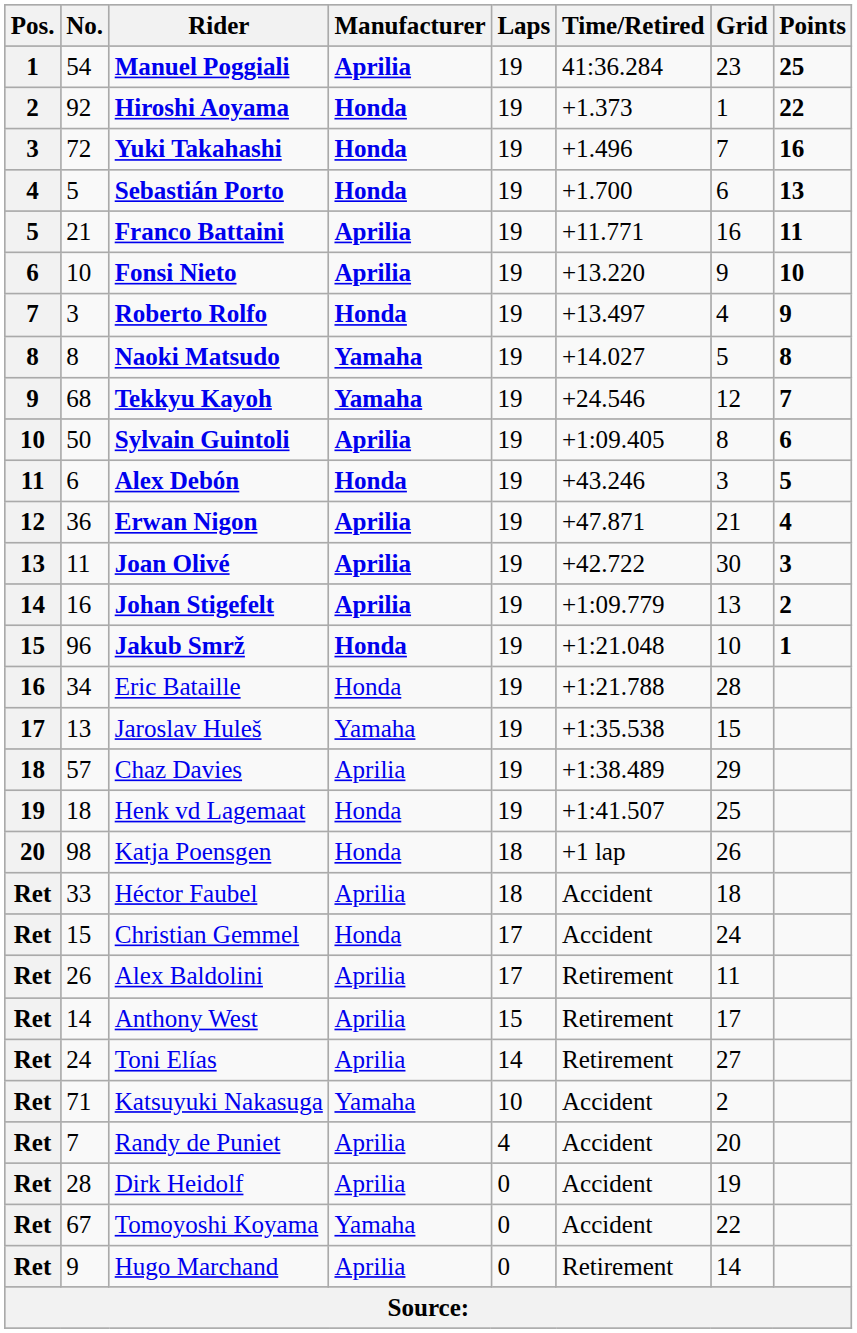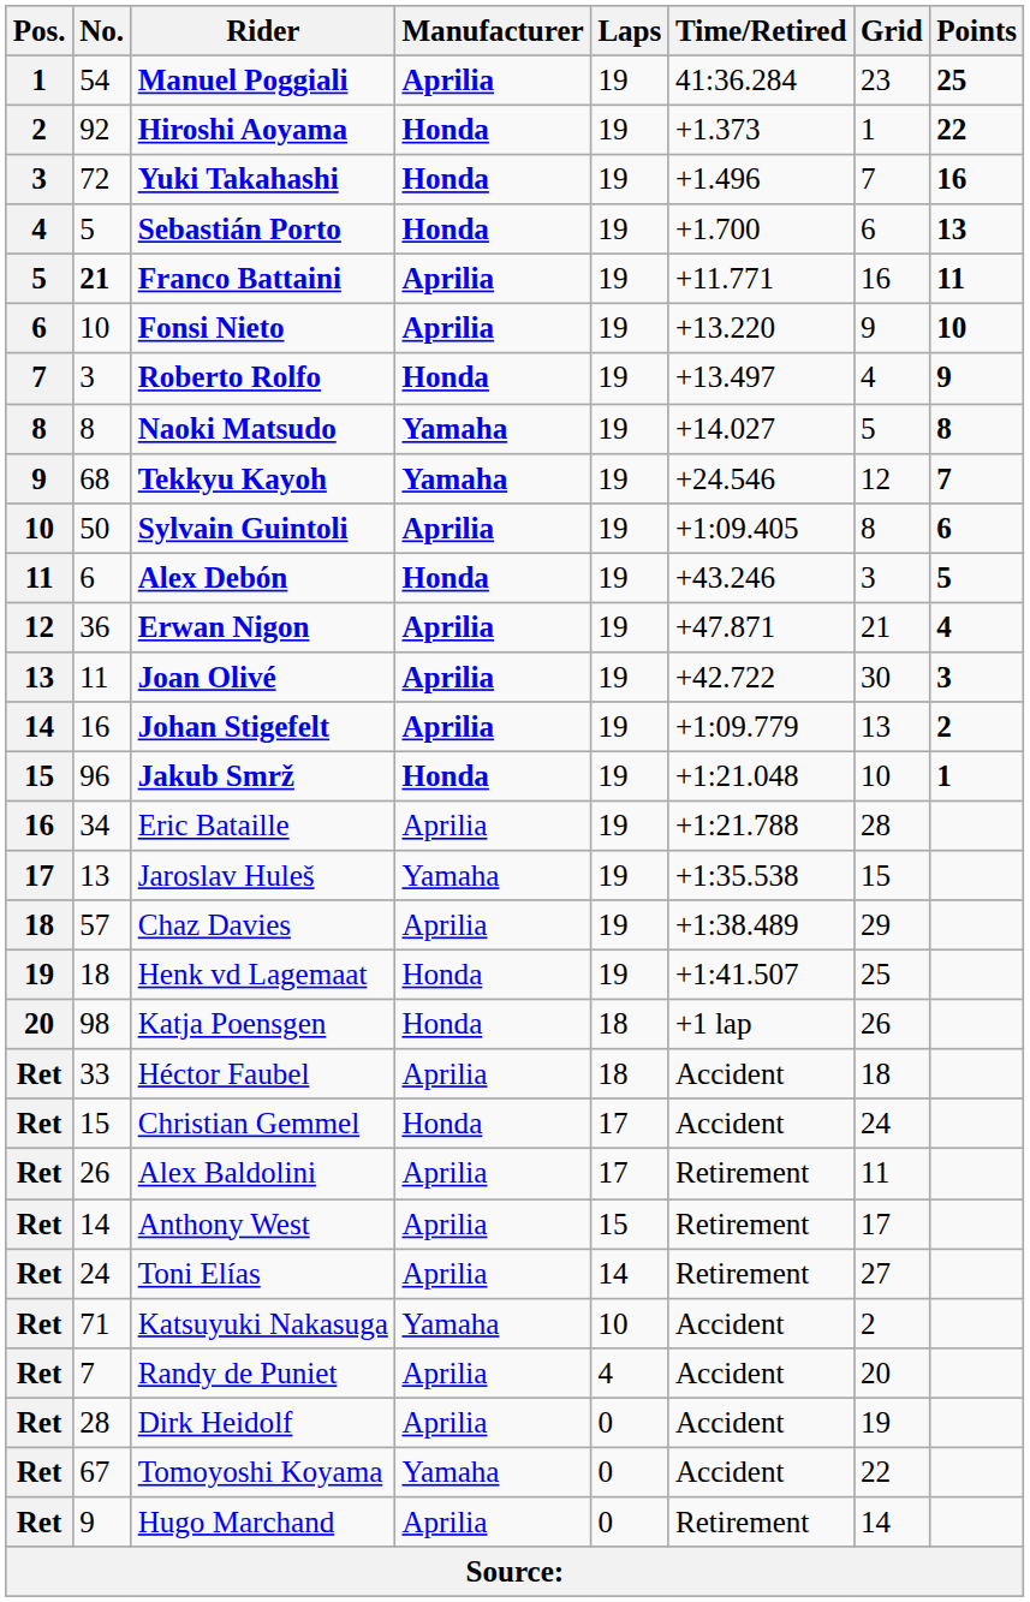 <table class="wikitable" style="font-size: 95%;">
 <tr>
 <th>Pos.</th>
 <th>No.</th>
 <th>Rider</th>
 <th>Manufacturer</th>
 <th>Laps</th>
 <th>Time/Retired</th>
 <th>Grid</th>
 <th>Points</th>
 </tr>
 <tr>
 <th>1</th>
 <td>54</td>
 <td> <strong><a href='#'>Manuel Poggiali</a></strong></td>
 <td><strong><a href='#'>Aprilia</a></strong></td>
 <td>19</td>
 <td>41:36.284</td>
 <td>23</td>
 <td><strong>25</strong></td>
 </tr>
 <tr>
 <th>2</th>
 <td>92</td>
 <td> <strong><a href='#'>Hiroshi Aoyama</a></strong></td>
 <td><strong><a href='#'>Honda</a></strong></td>
 <td>19</td>
 <td>+1.373</td>
 <td>1</td>
 <td><strong>22</strong></td>
 </tr>
 <tr>
 <th>3</th>
 <td>72</td>
 <td> <strong><a href='#'>Yuki Takahashi</a></strong></td>
 <td><strong><a href='#'>Honda</a></strong></td>
 <td>19</td>
 <td>+1.496</td>
 <td>7</td>
 <td><strong>16</strong></td>
 </tr>
 <tr>
 <th>4</th>
 <td>5</td>
 <td> <strong><a href='#'>Sebastián Porto</a></strong></td>
 <td><strong><a href='#'>Honda</a></strong></td>
 <td>19</td>
 <td>+1.700</td>
 <td>6</td>
 <td><strong>13</strong></td>
 </tr>
 <tr>
 <th>5</th>
-<td>21</td>
+<td><strong>21</strong></td>
 <td> <strong><a href='#'>Franco Battaini</a></strong></td>
 <td><strong><a href='#'>Aprilia</a></strong></td>
 <td>19</td>
 <td>+11.771</td>
 <td>16</td>
 <td><strong>11</strong></td>
 </tr>
 <tr>
 <th>6</th>
 <td>10</td>
 <td> <strong><a href='#'>Fonsi Nieto</a></strong></td>
 <td><strong><a href='#'>Aprilia</a></strong></td>
 <td>19</td>
 <td>+13.220</td>
 <td>9</td>
 <td><strong>10</strong></td>
 </tr>
 <tr>
 <th>7</th>
 <td>3</td>
 <td> <strong><a href='#'>Roberto Rolfo</a></strong></td>
 <td><strong><a href='#'>Honda</a></strong></td>
 <td>19</td>
 <td>+13.497</td>
 <td>4</td>
 <td><strong>9</strong></td>
 </tr>
 <tr>
 <th>8</th>
 <td>8</td>
 <td> <strong><a href='#'>Naoki Matsudo</a></strong></td>
 <td><strong><a href='#'>Yamaha</a></strong></td>
 <td>19</td>
 <td>+14.027</td>
 <td>5</td>
 <td><strong>8</strong></td>
 </tr>
 <tr>
 <th>9</th>
 <td>68</td>
 <td> <strong><a href='#'>Tekkyu Kayoh</a></strong></td>
 <td><strong><a href='#'>Yamaha</a></strong></td>
 <td>19</td>
 <td>+24.546</td>
 <td>12</td>
 <td><strong>7</strong></td>
 </tr>
 <tr>
 <th>10</th>
 <td>50</td>
 <td> <strong><a href='#'>Sylvain Guintoli</a></strong></td>
 <td><strong><a href='#'>Aprilia</a></strong></td>
 <td>19</td>
 <td>+1:09.405</td>
 <td>8</td>
 <td><strong>6</strong></td>
 </tr>
 <tr>
 <th>11</th>
 <td>6</td>
 <td> <strong><a href='#'>Alex Debón</a></strong></td>
 <td><strong><a href='#'>Honda</a></strong></td>
 <td>19</td>
 <td>+43.246</td>
 <td>3</td>
 <td><strong>5</strong></td>
 </tr>
 <tr>
 <th>12</th>
 <td>36</td>
 <td> <strong><a href='#'>Erwan Nigon</a></strong></td>
 <td><strong><a href='#'>Aprilia</a></strong></td>
 <td>19</td>
 <td>+47.871</td>
 <td>21</td>
 <td><strong>4</strong></td>
 </tr>
 <tr>
 <th>13</th>
 <td>11</td>
 <td> <strong><a href='#'>Joan Olivé</a></strong></td>
 <td><strong><a href='#'>Aprilia</a></strong></td>
 <td>19</td>
 <td>+42.722</td>
 <td>30</td>
 <td><strong>3</strong></td>
 </tr>
 <tr>
 <th>14</th>
 <td>16</td>
 <td> <strong><a href='#'>Johan Stigefelt</a></strong></td>
 <td><strong><a href='#'>Aprilia</a></strong></td>
 <td>19</td>
 <td>+1:09.779</td>
 <td>13</td>
 <td><strong>2</strong></td>
 </tr>
 <tr>
 <th>15</th>
 <td>96</td>
 <td> <strong><a href='#'>Jakub Smrž</a></strong></td>
 <td><strong><a href='#'>Honda</a></strong></td>
 <td>19</td>
 <td>+1:21.048</td>
 <td>10</td>
 <td><strong>1</strong></td>
 </tr>
 <tr>
 <th>16</th>
 <td>34</td>
 <td> <a href='#'>Eric Bataille</a></td>
-<td><a href='#'>Honda</a></td>
+<td><a href='#'>Aprilia</a></td>
 <td>19</td>
 <td>+1:21.788</td>
 <td>28</td>
 <td></td>
 </tr>
 <tr>
 <th>17</th>
 <td>13</td>
 <td> <a href='#'>Jaroslav Huleš</a></td>
 <td><a href='#'>Yamaha</a></td>
 <td>19</td>
 <td>+1:35.538</td>
 <td>15</td>
 <td></td>
 </tr>
 <tr>
 <th>18</th>
 <td>57</td>
 <td> <a href='#'>Chaz Davies</a></td>
 <td><a href='#'>Aprilia</a></td>
 <td>19</td>
 <td>+1:38.489</td>
 <td>29</td>
 <td></td>
 </tr>
 <tr>
 <th>19</th>
 <td>18</td>
 <td> <a href='#'>Henk vd Lagemaat</a></td>
 <td><a href='#'>Honda</a></td>
 <td>19</td>
 <td>+1:41.507</td>
 <td>25</td>
 <td></td>
 </tr>
 <tr>
 <th>20</th>
 <td>98</td>
 <td> <a href='#'>Katja Poensgen</a></td>
 <td><a href='#'>Honda</a></td>
 <td>18</td>
 <td>+1 lap</td>
 <td>26</td>
 <td></td>
 </tr>
 <tr>
 <th>Ret</th>
 <td>33</td>
 <td> <a href='#'>Héctor Faubel</a></td>
 <td><a href='#'>Aprilia</a></td>
 <td>18</td>
 <td>Accident</td>
 <td>18</td>
 <td></td>
 </tr>
 <tr>
 <th>Ret</th>
 <td>15</td>
 <td> <a href='#'>Christian Gemmel</a></td>
 <td><a href='#'>Honda</a></td>
 <td>17</td>
 <td>Accident</td>
 <td>24</td>
 <td></td>
 </tr>
 <tr>
 <th>Ret</th>
 <td>26</td>
 <td> <a href='#'>Alex Baldolini</a></td>
 <td><a href='#'>Aprilia</a></td>
 <td>17</td>
 <td>Retirement</td>
 <td>11</td>
 <td></td>
 </tr>
 <tr>
 <th>Ret</th>
 <td>14</td>
 <td> <a href='#'>Anthony West</a></td>
 <td><a href='#'>Aprilia</a></td>
 <td>15</td>
 <td>Retirement</td>
 <td>17</td>
 <td></td>
 </tr>
 <tr>
 <th>Ret</th>
 <td>24</td>
 <td> <a href='#'>Toni Elías</a></td>
 <td><a href='#'>Aprilia</a></td>
 <td>14</td>
 <td>Retirement</td>
 <td>27</td>
 <td></td>
 </tr>
 <tr>
 <th>Ret</th>
 <td>71</td>
 <td> <a href='#'>Katsuyuki Nakasuga</a></td>
 <td><a href='#'>Yamaha</a></td>
 <td>10</td>
 <td>Accident</td>
 <td>2</td>
 <td></td>
 </tr>
 <tr>
 <th>Ret</th>
 <td>7</td>
 <td> <a href='#'>Randy de Puniet</a></td>
 <td><a href='#'>Aprilia</a></td>
 <td>4</td>
 <td>Accident</td>
 <td>20</td>
 <td></td>
 </tr>
 <tr>
 <th>Ret</th>
 <td>28</td>
 <td> <a href='#'>Dirk Heidolf</a></td>
 <td><a href='#'>Aprilia</a></td>
 <td>0</td>
 <td>Accident</td>
 <td>19</td>
 <td></td>
 </tr>
 <tr>
 <th>Ret</th>
 <td>67</td>
 <td> <a href='#'>Tomoyoshi Koyama</a></td>
 <td><a href='#'>Yamaha</a></td>
 <td>0</td>
 <td>Accident</td>
 <td>22</td>
 <td></td>
 </tr>
 <tr>
 <th>Ret</th>
 <td>9</td>
 <td> <a href='#'>Hugo Marchand</a></td>
 <td><a href='#'>Aprilia</a></td>
 <td>0</td>
 <td>Retirement</td>
 <td>14</td>
 <td></td>
 </tr>
 <tr>
 <th colspan=8>Source: </th>
 </tr>
 </table>
